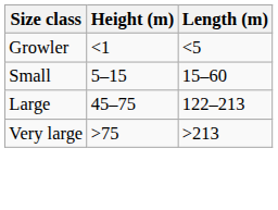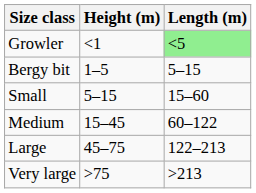 <table class="wikitable">
 <tr>
 <th>Size class</th>
 <th>Height (m)</th>
 <th>Length (m)</th>
 </tr>
 <tr>
 <td>Growler</td>
 <td><1</td>
-<td><5</td>
+<td style="background: lightgreen;"><5</td>
+</tr>
+<tr>
+<td>Bergy bit</td>
+<td>1–5</td>
+<td>5–15</td>
 </tr>
 <tr>
 <td>Small</td>
 <td>5–15</td>
 <td>15–60</td>
+</tr>
+<tr>
+<td>Medium</td>
+<td>15–45</td>
+<td>60–122</td>
 </tr>
 <tr>
 <td>Large</td>
 <td>45–75</td>
 <td>122–213</td>
 </tr>
 <tr>
 <td>Very large</td>
 <td>>75</td>
 <td>>213</td>
 </tr>
 </table>
